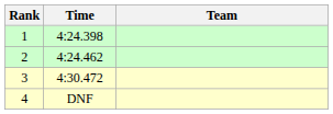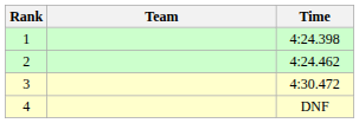 <table class=wikitable style="text-align:center">
 <tr>
 <th width=40>Rank</th>
+<th width=250>Team</th>
 <th width=80>Time</th>
-<th width=250>Team</th>
 </tr>
 <tr bgcolor="ccffcc">
 <td>1</td>
+<td align=left></td>
 <td>4:24.398</td>
-<td align=left></td>
 </tr>
 <tr bgcolor="ccffcc">
 <td>2</td>
+<td align=left></td>
 <td>4:24.462</td>
-<td align=left></td>
 </tr>
 <tr bgcolor="ffffcc">
 <td>3</td>
+<td align=left></td>
 <td>4:30.472</td>
-<td align=left></td>
 </tr>
 <tr bgcolor="ffffcc">
 <td>4</td>
+<td align=left></td>
 <td>DNF</td>
-<td align=left></td>
 </tr>
 </table>
